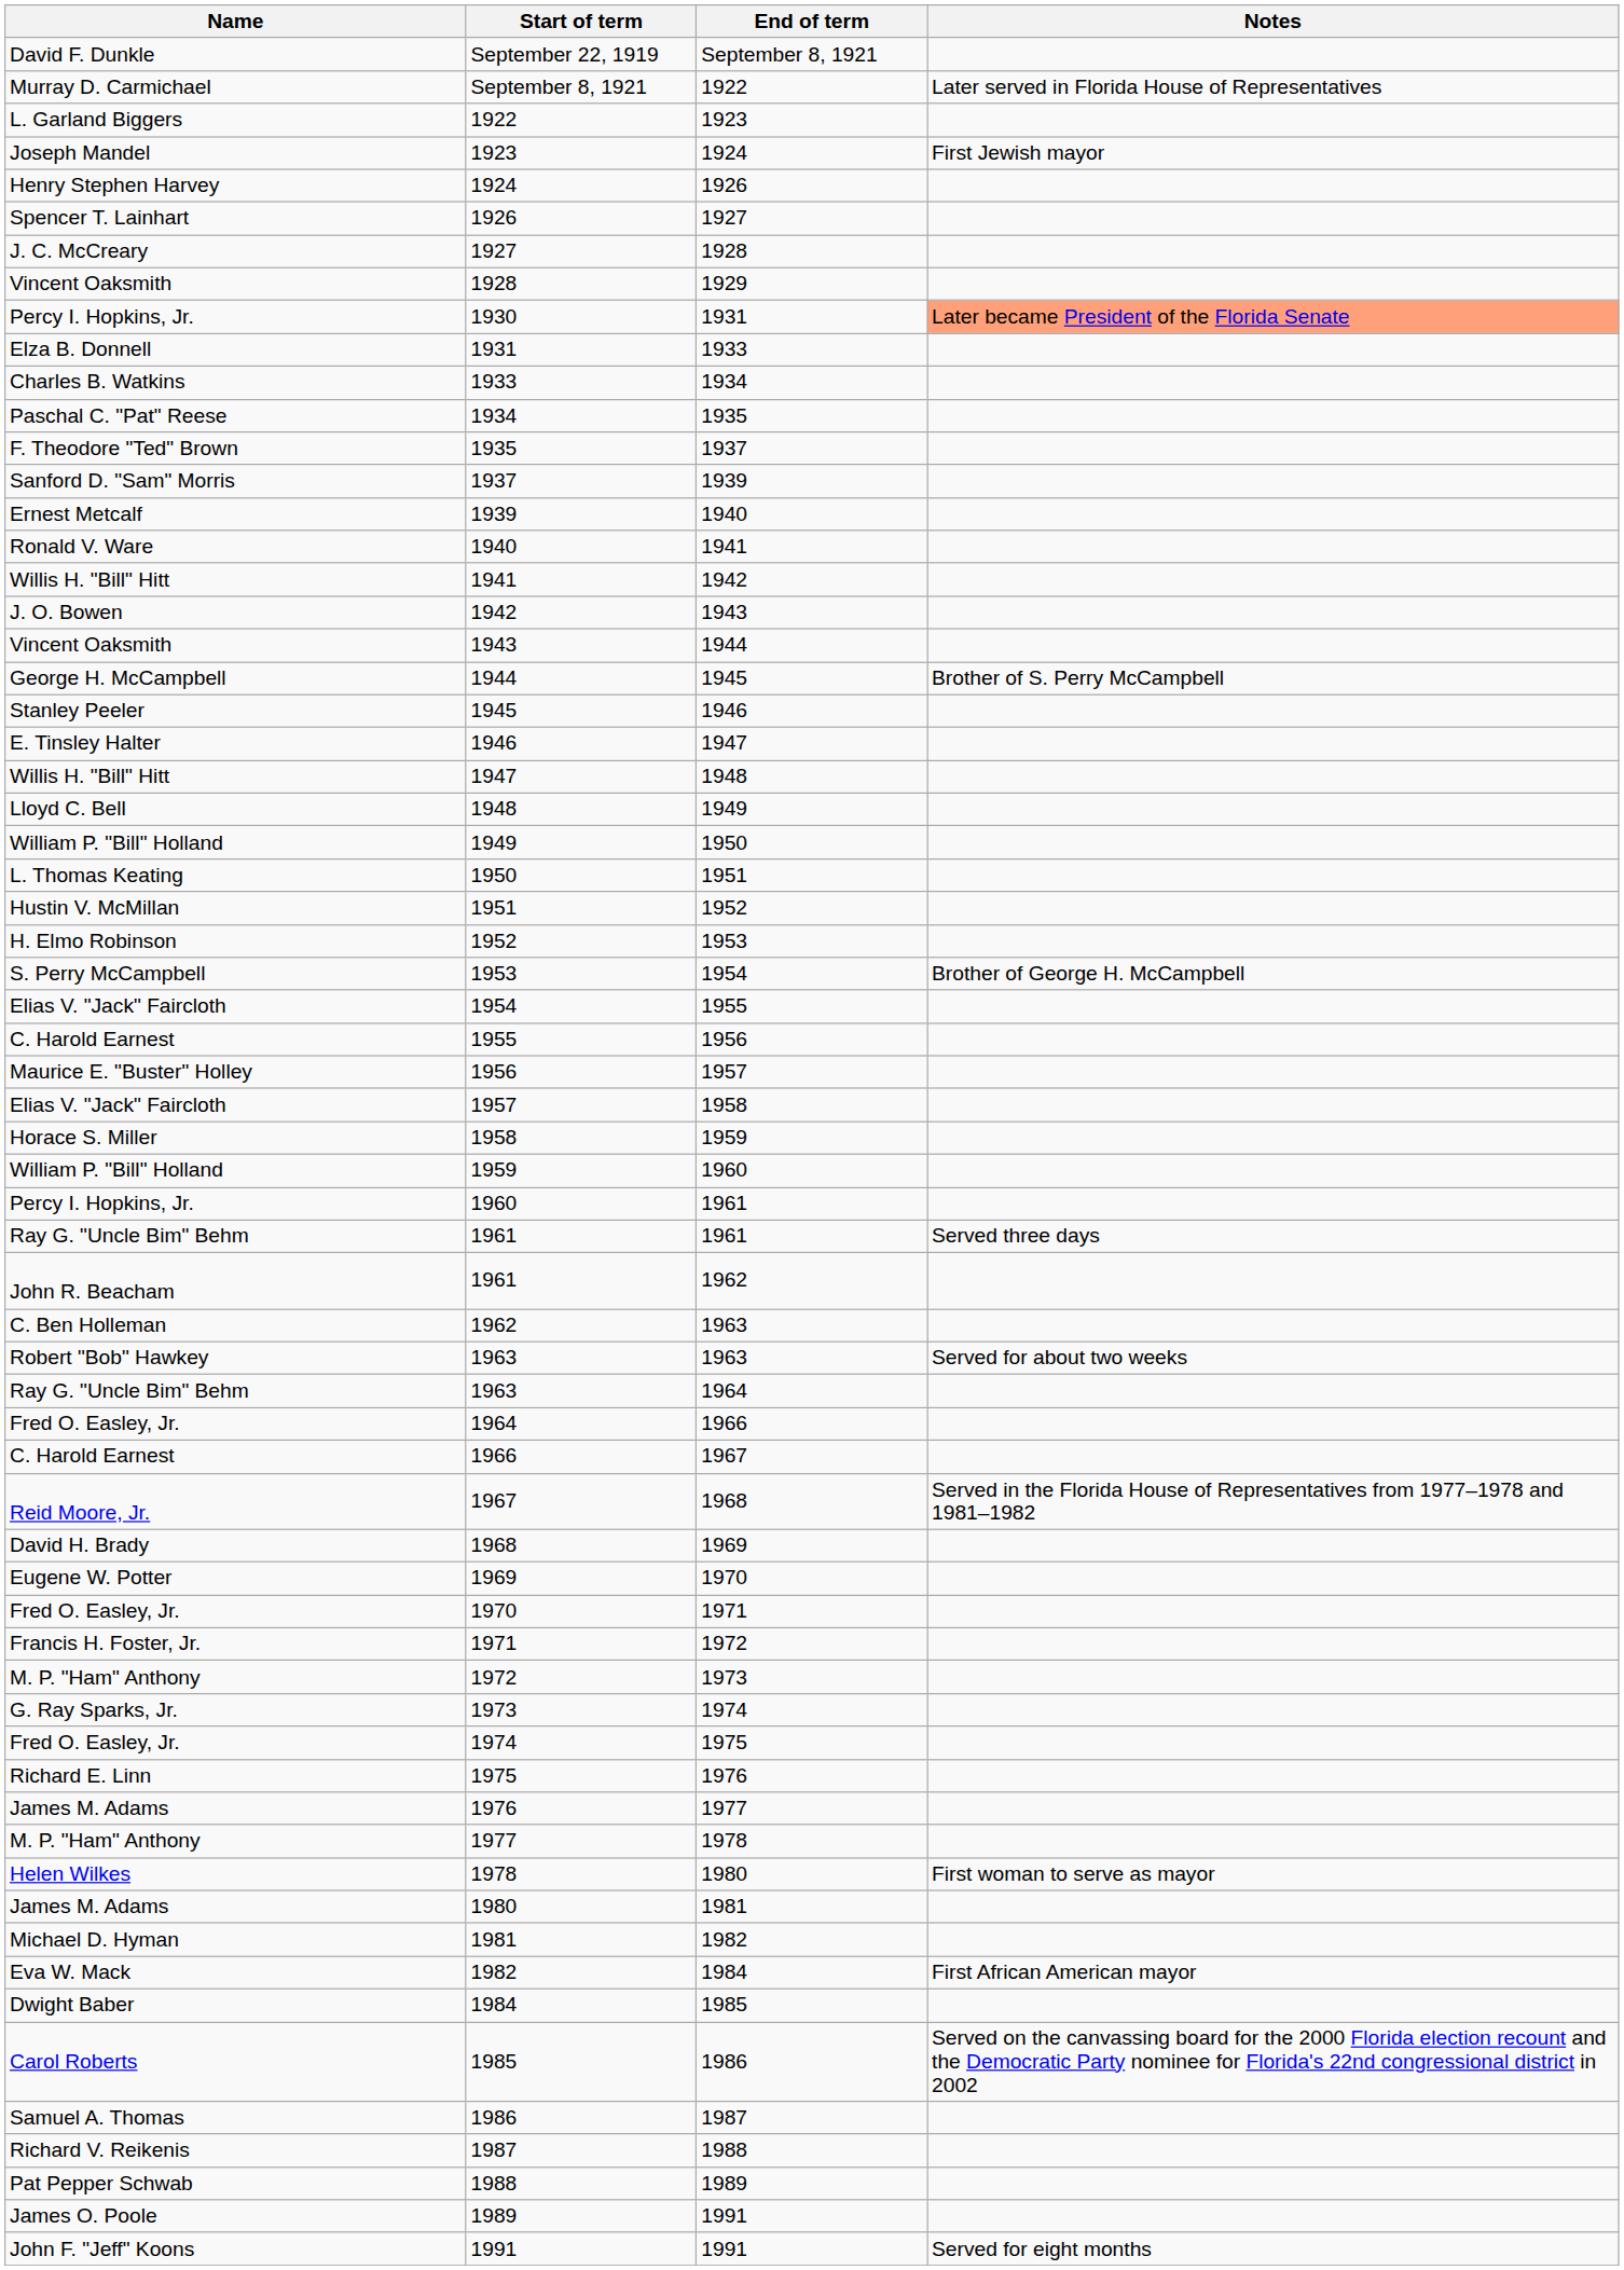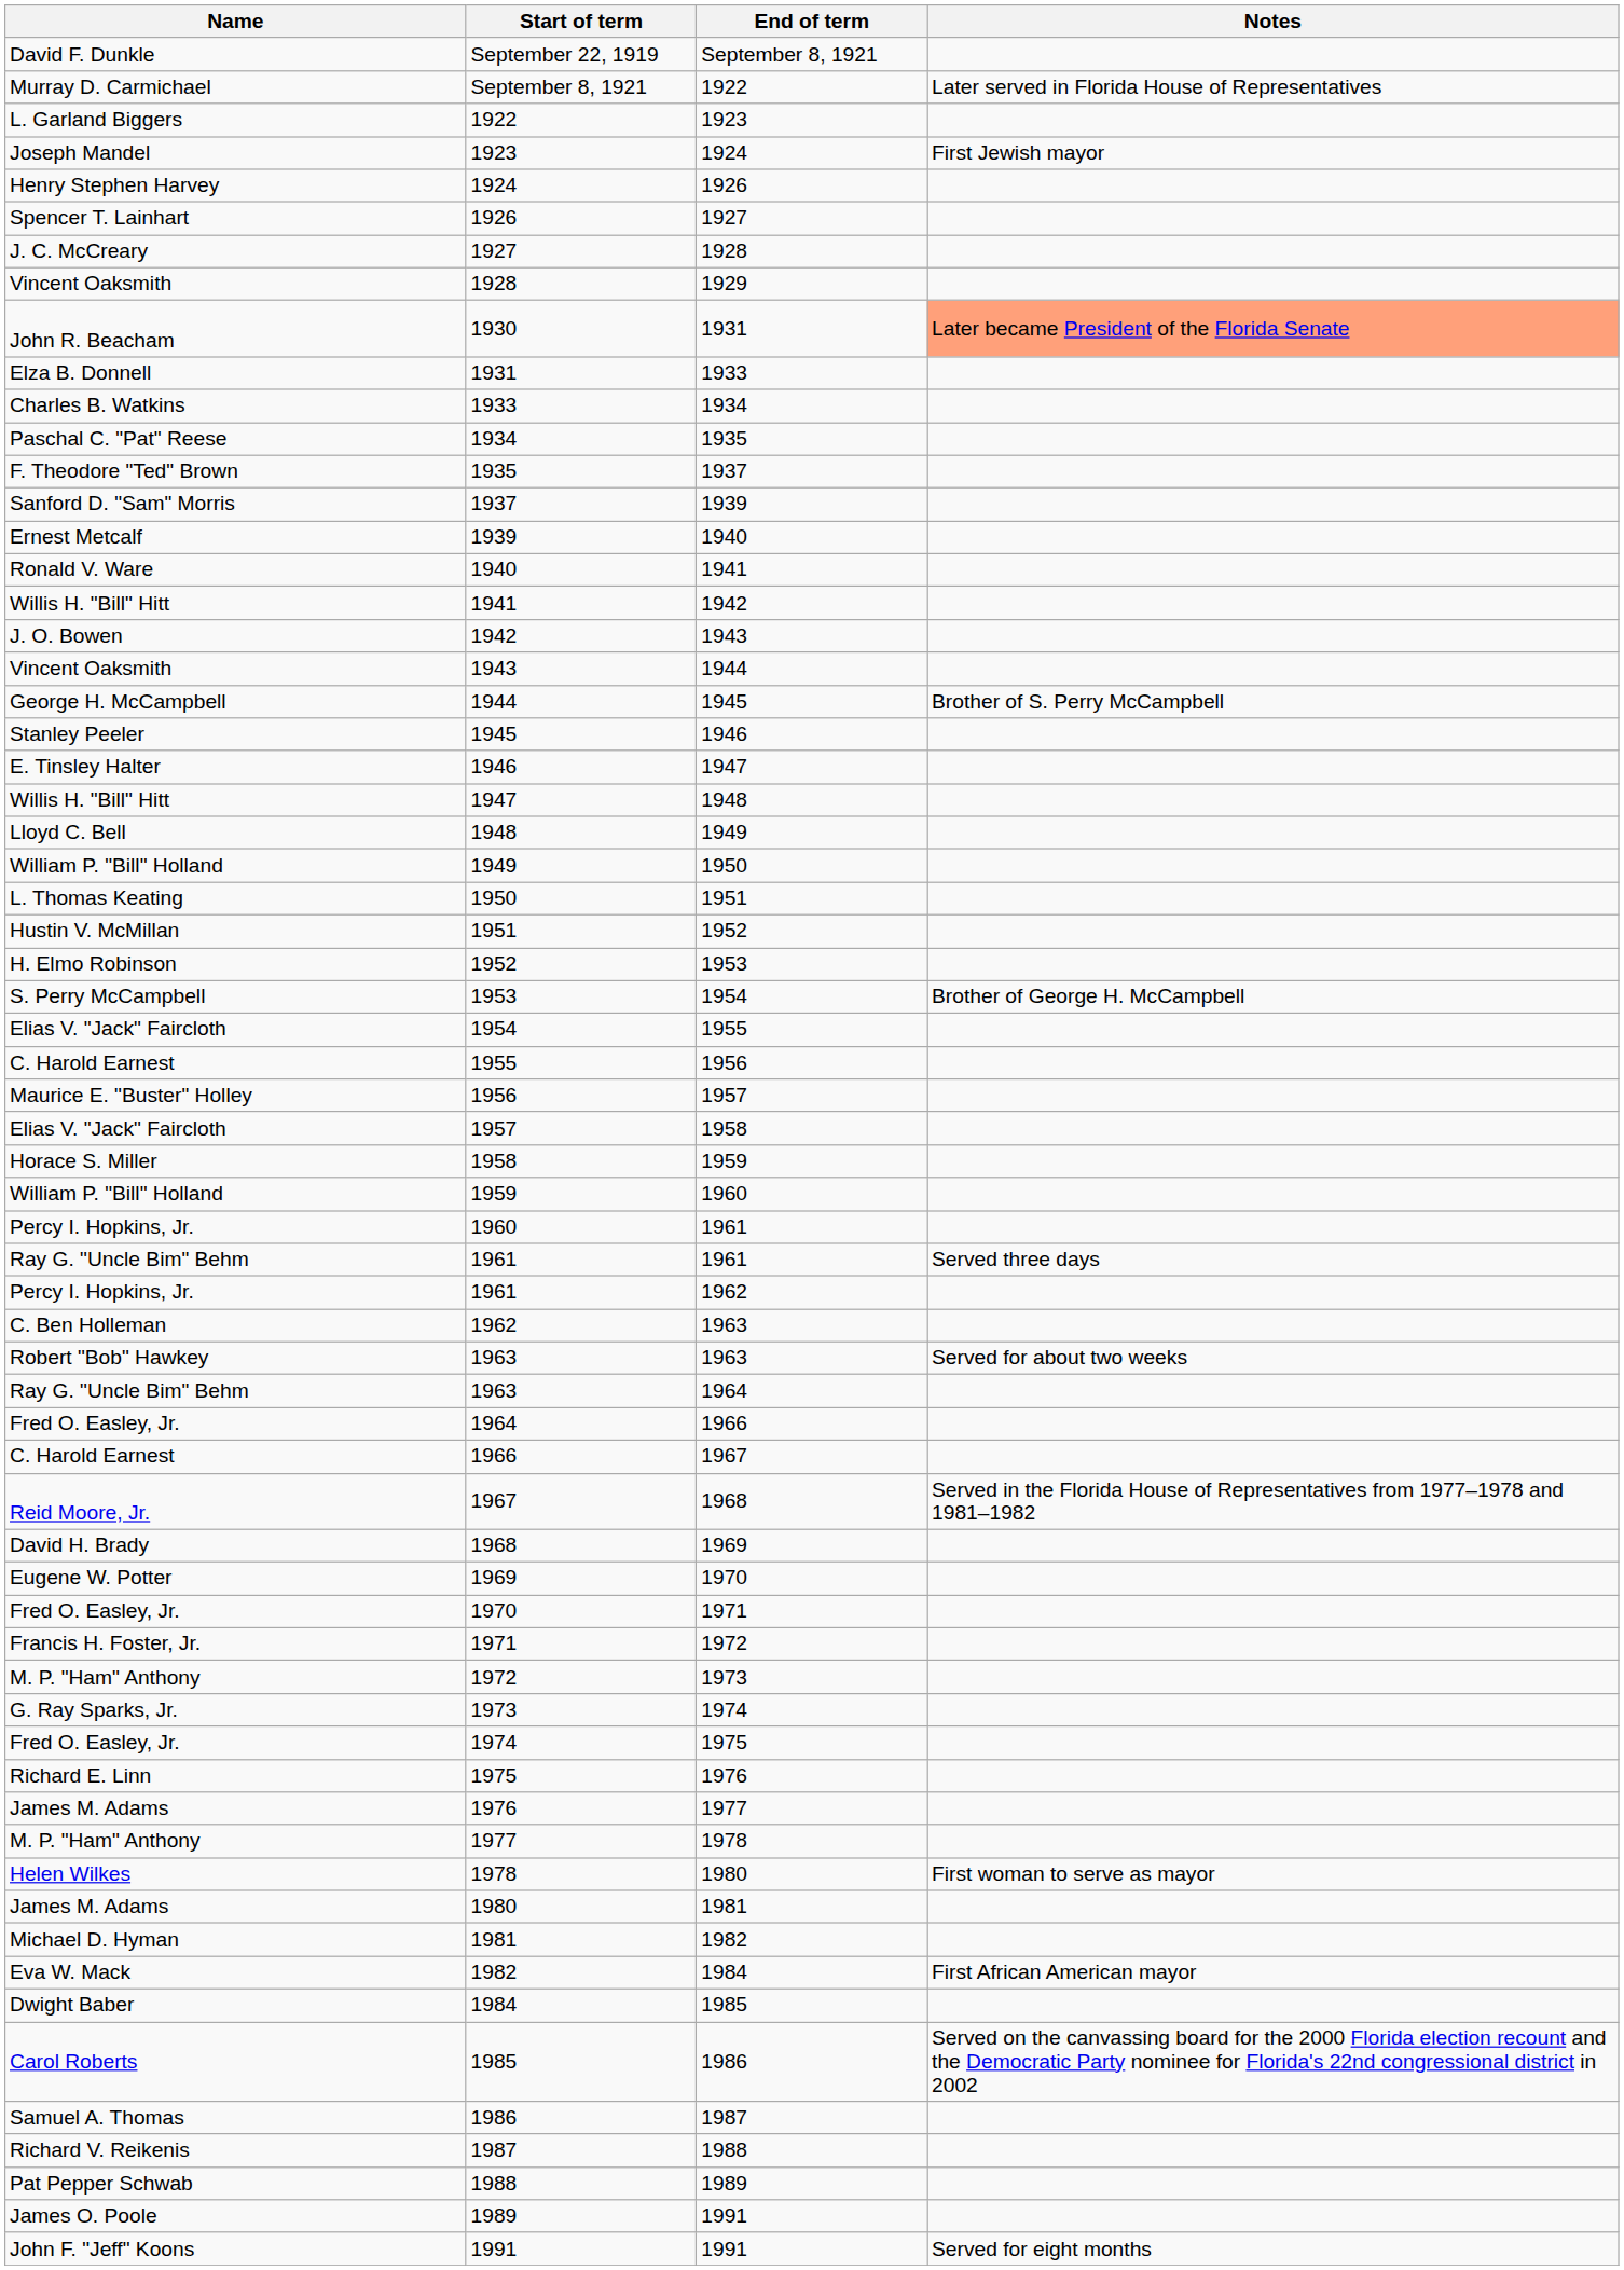 <table class="wikitable">
 <tr>
 <th width="20%">Name</th>
 <th width="10%">Start of term</th>
 <th width="10%">End of term</th>
 <th width="30%">Notes</th>
 </tr>
 <tr>
 <td align=left nowrap>David F. Dunkle</td>
 <td>September 22, 1919</td>
 <td>September 8, 1921</td>
 <td></td>
 </tr>
 <tr>
 <td align=left nowrap>Murray D. Carmichael</td>
 <td>September 8, 1921</td>
 <td>1922</td>
 <td>Later served in Florida House of Representatives</td>
 </tr>
 <tr>
 <td align=left nowrap>L. Garland Biggers</td>
 <td>1922</td>
 <td>1923</td>
 <td></td>
 </tr>
 <tr>
 <td align=left nowrap>Joseph Mandel</td>
 <td>1923</td>
 <td>1924</td>
 <td>First Jewish mayor</td>
 </tr>
 <tr>
 <td align=left nowrap>Henry Stephen Harvey</td>
 <td>1924</td>
 <td>1926</td>
 <td></td>
 </tr>
 <tr>
 <td align=left nowrap>Spencer T. Lainhart</td>
 <td>1926</td>
 <td>1927</td>
 <td></td>
 </tr>
 <tr>
 <td align=left nowrap>J. C. McCreary</td>
 <td>1927</td>
 <td>1928</td>
 <td></td>
 </tr>
 <tr>
 <td align=left nowrap>Vincent Oaksmith</td>
 <td>1928</td>
 <td>1929</td>
 <td></td>
 </tr>
 <tr>
-<td align=left nowrap>Percy I. Hopkins, Jr.</td>
+<td align=left nowrap><br>John R. Beacham</td>
 <td>1930</td>
 <td>1931</td>
 <td style="background: lightsalmon;">Later became <a href='#'>President</a> of the <a href='#'>Florida Senate</a></td>
 </tr>
 <tr>
 <td align=left nowrap>Elza B. Donnell</td>
 <td>1931</td>
 <td>1933</td>
 <td></td>
 </tr>
 <tr>
 <td align=left nowrap>Charles B. Watkins</td>
 <td>1933</td>
 <td>1934</td>
 <td></td>
 </tr>
 <tr>
 <td align=left nowrap>Paschal C. "Pat" Reese</td>
 <td>1934</td>
 <td>1935</td>
 <td></td>
 </tr>
 <tr>
 <td align=left nowrap>F. Theodore "Ted" Brown</td>
 <td>1935</td>
 <td>1937</td>
 <td></td>
 </tr>
 <tr>
 <td align=left nowrap>Sanford D. "Sam" Morris</td>
 <td>1937</td>
 <td>1939</td>
 <td></td>
 </tr>
 <tr>
 <td align=left nowrap>Ernest Metcalf</td>
 <td>1939</td>
 <td>1940</td>
 <td></td>
 </tr>
 <tr>
 <td align=left nowrap>Ronald V. Ware</td>
 <td>1940</td>
 <td>1941</td>
 <td></td>
 </tr>
 <tr>
 <td align=left nowrap>Willis H. "Bill" Hitt</td>
 <td>1941</td>
 <td>1942</td>
 <td></td>
 </tr>
 <tr>
 <td align=left nowrap>J. O. Bowen</td>
 <td>1942</td>
 <td>1943</td>
 <td></td>
 </tr>
 <tr>
 <td align=left nowrap>Vincent Oaksmith</td>
 <td>1943</td>
 <td>1944</td>
 <td></td>
 </tr>
 <tr>
 <td align=left nowrap>George H. McCampbell</td>
 <td>1944</td>
 <td>1945</td>
 <td>Brother of S. Perry McCampbell</td>
 </tr>
 <tr>
 <td align=left nowrap>Stanley Peeler</td>
 <td>1945</td>
 <td>1946</td>
 <td></td>
 </tr>
 <tr>
 <td align=left nowrap>E. Tinsley Halter</td>
 <td>1946</td>
 <td>1947</td>
 <td></td>
 </tr>
 <tr>
 <td align=left nowrap>Willis H. "Bill" Hitt</td>
 <td>1947</td>
 <td>1948</td>
 <td></td>
 </tr>
 <tr>
 <td align=left nowrap>Lloyd C. Bell</td>
 <td>1948</td>
 <td>1949</td>
 <td></td>
 </tr>
 <tr>
 <td align=left nowrap>William P. "Bill" Holland</td>
 <td>1949</td>
 <td>1950</td>
 <td></td>
 </tr>
 <tr>
 <td align=left nowrap>L. Thomas Keating</td>
 <td>1950</td>
 <td>1951</td>
 <td></td>
 </tr>
 <tr>
 <td align=left nowrap>Hustin V. McMillan</td>
 <td>1951</td>
 <td>1952</td>
 <td></td>
 </tr>
 <tr>
 <td align=left nowrap>H. Elmo Robinson</td>
 <td>1952</td>
 <td>1953</td>
 <td></td>
 </tr>
 <tr>
 <td align=left nowrap>S. Perry McCampbell</td>
 <td>1953</td>
 <td>1954</td>
 <td>Brother of George H. McCampbell</td>
 </tr>
 <tr>
 <td align=left nowrap>Elias V. "Jack" Faircloth</td>
 <td>1954</td>
 <td>1955</td>
 <td></td>
 </tr>
 <tr>
 <td align=left nowrap>C. Harold Earnest</td>
 <td>1955</td>
 <td>1956</td>
 <td></td>
 </tr>
 <tr>
 <td align=left nowrap>Maurice E. "Buster" Holley</td>
 <td>1956</td>
 <td>1957</td>
 <td></td>
 </tr>
 <tr>
 <td align=left nowrap>Elias V. "Jack" Faircloth</td>
 <td>1957</td>
 <td>1958</td>
 <td></td>
 </tr>
 <tr>
 <td align=left nowrap>Horace S. Miller</td>
 <td>1958</td>
 <td>1959</td>
 <td></td>
 </tr>
 <tr>
 <td align=left nowrap>William P. "Bill" Holland</td>
 <td>1959</td>
 <td>1960</td>
 <td></td>
 </tr>
 <tr>
 <td align=left nowrap>Percy I. Hopkins, Jr.</td>
 <td>1960</td>
 <td>1961</td>
 <td></td>
 </tr>
 <tr>
 <td align=left nowrap>Ray G. "Uncle Bim" Behm</td>
 <td>1961</td>
 <td>1961</td>
 <td>Served three days</td>
 </tr>
 <tr>
-<td align=left nowrap><br>John R. Beacham</td>
+<td align=left nowrap>Percy I. Hopkins, Jr.</td>
 <td>1961</td>
 <td>1962</td>
 <td></td>
 </tr>
 <tr>
 <td align=left nowrap>C. Ben Holleman</td>
 <td>1962</td>
 <td>1963</td>
 <td></td>
 </tr>
 <tr>
 <td align=left nowrap>Robert "Bob" Hawkey</td>
 <td>1963</td>
 <td>1963</td>
 <td>Served for about two weeks</td>
 </tr>
 <tr>
 <td align=left nowrap>Ray G. "Uncle Bim" Behm</td>
 <td>1963</td>
 <td>1964</td>
 <td></td>
 </tr>
 <tr>
 <td align=left nowrap>Fred O. Easley, Jr.</td>
 <td>1964</td>
 <td>1966</td>
 <td></td>
 </tr>
 <tr>
 <td align=left nowrap>C. Harold Earnest</td>
 <td>1966</td>
 <td>1967</td>
 <td></td>
 </tr>
 <tr>
 <td align=left nowrap><br><a href='#'>Reid Moore, Jr.</a></td>
 <td>1967</td>
 <td>1968</td>
 <td>Served in the Florida House of Representatives from 1977–1978 and 1981–1982</td>
 </tr>
 <tr>
 <td align=left nowrap> David H. Brady</td>
 <td>1968</td>
 <td>1969</td>
 <td></td>
 </tr>
 <tr>
 <td align=left nowrap>Eugene W. Potter</td>
 <td>1969</td>
 <td>1970</td>
 <td></td>
 </tr>
 <tr>
 <td align=left nowrap>Fred O. Easley, Jr.</td>
 <td>1970</td>
 <td>1971</td>
 <td></td>
 </tr>
 <tr>
 <td align=left nowrap>Francis H. Foster, Jr.</td>
 <td>1971</td>
 <td>1972</td>
 <td></td>
 </tr>
 <tr>
 <td align=left nowrap>M. P. "Ham" Anthony</td>
 <td>1972</td>
 <td>1973</td>
 <td></td>
 </tr>
 <tr>
 <td align=left nowrap>G. Ray Sparks, Jr.</td>
 <td>1973</td>
 <td>1974</td>
 <td></td>
 </tr>
 <tr>
 <td align=left nowrap>Fred O. Easley, Jr.</td>
 <td>1974</td>
 <td>1975</td>
 <td></td>
 </tr>
 <tr>
 <td align=left nowrap>Richard E. Linn</td>
 <td>1975</td>
 <td>1976</td>
 <td></td>
 </tr>
 <tr>
 <td align=left nowrap>James M. Adams</td>
 <td>1976</td>
 <td>1977</td>
 <td></td>
 </tr>
 <tr>
 <td align=left nowrap>M. P. "Ham" Anthony</td>
 <td>1977</td>
 <td>1978</td>
 <td></td>
 </tr>
 <tr>
 <td align=left nowrap><a href='#'>Helen Wilkes</a></td>
 <td>1978</td>
 <td>1980</td>
 <td>First woman to serve as mayor</td>
 </tr>
 <tr>
 <td align=left nowrap>James M. Adams</td>
 <td>1980</td>
 <td>1981</td>
 <td></td>
 </tr>
 <tr>
 <td align=left nowrap>Michael D. Hyman</td>
 <td>1981</td>
 <td>1982</td>
 <td></td>
 </tr>
 <tr>
 <td align=left nowrap>Eva W. Mack</td>
 <td>1982</td>
 <td>1984</td>
 <td>First African American mayor</td>
 </tr>
 <tr>
 <td align=left nowrap>Dwight Baber</td>
 <td>1984</td>
 <td>1985</td>
 <td></td>
 </tr>
 <tr>
 <td align=left nowrap><a href='#'>Carol Roberts</a></td>
 <td>1985</td>
 <td>1986</td>
 <td>Served on the canvassing board for the 2000 <a href='#'>Florida election recount</a> and the <a href='#'>Democratic Party</a> nominee for <a href='#'>Florida's 22nd congressional district</a> in 2002</td>
 </tr>
 <tr>
 <td align=left nowrap>Samuel A. Thomas</td>
 <td>1986</td>
 <td>1987</td>
 <td></td>
 </tr>
 <tr>
 <td align=left nowrap>Richard V. Reikenis</td>
 <td>1987</td>
 <td>1988</td>
 <td></td>
 </tr>
 <tr>
 <td align=left nowrap>Pat Pepper Schwab</td>
 <td>1988</td>
 <td>1989</td>
 <td></td>
 </tr>
 <tr>
 <td align=left nowrap>James O. Poole</td>
 <td>1989</td>
 <td>1991</td>
 <td></td>
 </tr>
 <tr>
 <td align=left nowrap>John F. "Jeff" Koons</td>
 <td>1991</td>
 <td>1991</td>
 <td>Served for eight months</td>
 </tr>
 <tr>
 </tr>
 </table>
